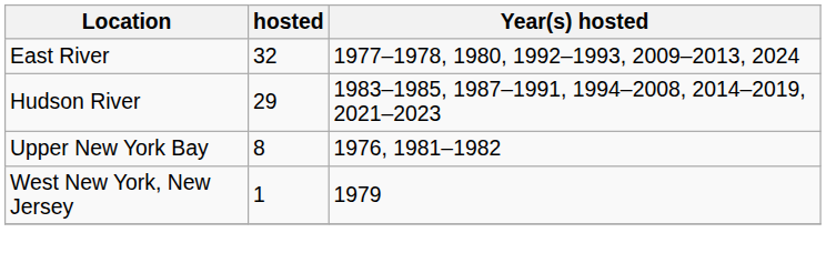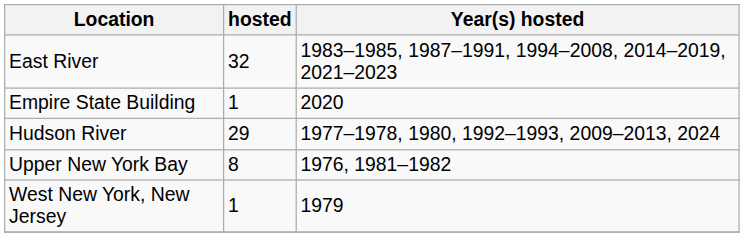 <table class="wikitable sortable">
 <tr>
 <th>Location</th>
 <th> hosted</th>
 <th>Year(s) hosted</th>
 </tr>
 <tr>
 <td>East River</td>
 <td>32</td>
-<td>1977–1978, 1980, 1992–1993, 2009–2013, 2024</td>
+<td>1983–1985, 1987–1991, 1994–2008, 2014–2019, 2021–2023</td>
+</tr>
+<tr>
+<td>Empire State Building</td>
+<td>1</td>
+<td>2020</td>
 </tr>
 <tr>
 <td>Hudson River</td>
 <td>29</td>
-<td>1983–1985, 1987–1991, 1994–2008, 2014–2019, 2021–2023</td>
+<td>1977–1978, 1980, 1992–1993, 2009–2013, 2024</td>
 </tr>
 <tr>
 <td>Upper New York Bay</td>
 <td>8</td>
 <td>1976, 1981–1982</td>
 </tr>
 <tr>
 <td>West New York, New Jersey</td>
 <td>1</td>
 <td>1979</td>
 </tr>
 <tr>
 </tr>
 </table>
